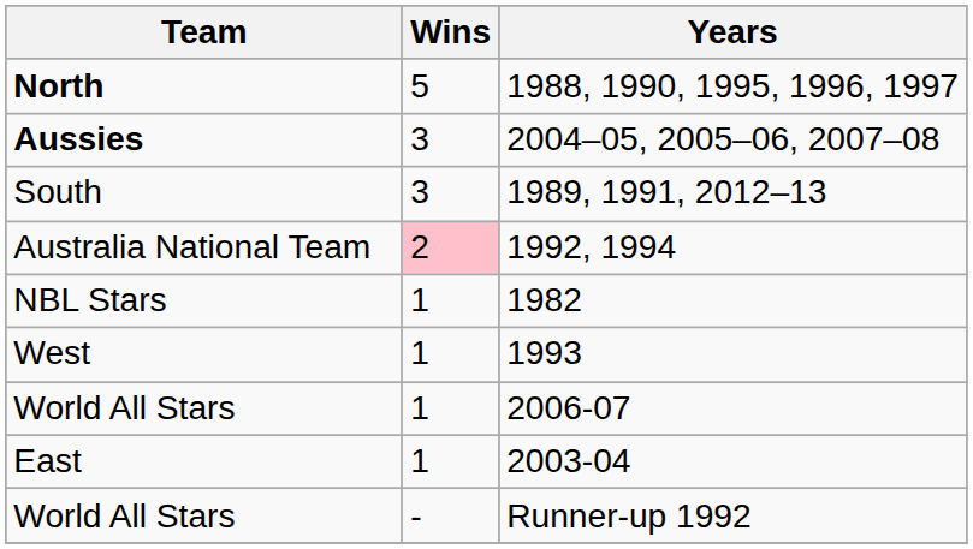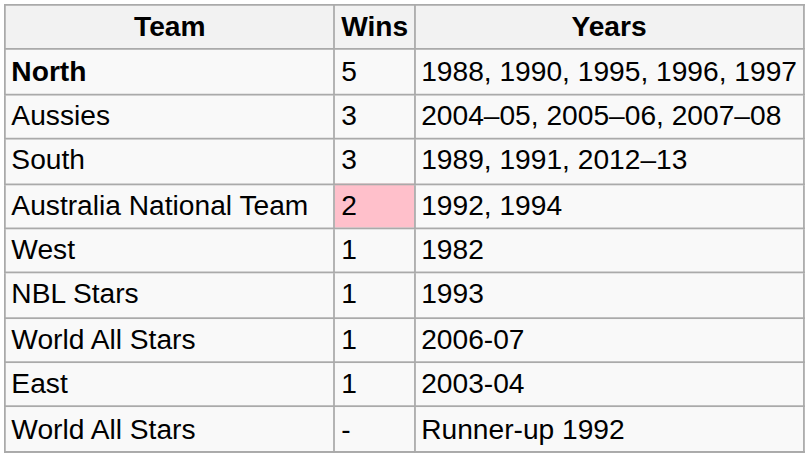 <table class="wikitable">
 <tr>
 <th width=180>Team</th>
 <th>Wins</th>
 <th>Years</th>
 </tr>
 <tr>
 <td><strong>North</strong></td>
 <td>5</td>
 <td>1988, 1990, 1995, 1996, 1997</td>
 </tr>
 <tr>
-<td><strong>Aussies</strong></td>
+<td>Aussies</td>
 <td>3</td>
 <td>2004–05, 2005–06, 2007–08</td>
 </tr>
 <tr>
 <td>South</td>
 <td>3</td>
 <td>1989, 1991, 2012–13</td>
 </tr>
 <tr>
 <td>Australia National Team</td>
 <td style="background: pink;">2</td>
 <td>1992, 1994</td>
 </tr>
 <tr>
-<td>NBL Stars</td>
+<td>West</td>
 <td>1</td>
 <td>1982</td>
 </tr>
 <tr>
-<td>West</td>
+<td>NBL Stars</td>
 <td>1</td>
 <td>1993</td>
 </tr>
 <tr>
 <td>World All Stars</td>
 <td>1</td>
 <td>2006-07</td>
 </tr>
 <tr>
 <td>East</td>
 <td>1</td>
 <td>2003-04</td>
 </tr>
 <tr>
 <td>World All Stars</td>
 <td>-</td>
 <td>Runner-up 1992</td>
 </tr>
 <tr>
 </tr>
 </table>
